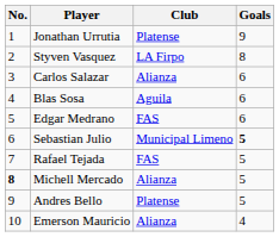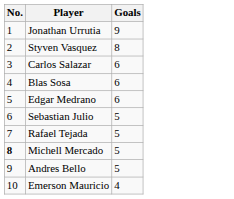 <table class="wikitable">
 <tr>
 <th>No.</th>
 <th>Player</th>
-<th>Club</th>
 <th>Goals</th>
 </tr>
 <tr>
 <td>1</td>
 <td> Jonathan Urrutia</td>
-<td><a href='#'>Platense</a></td>
 <td>9</td>
 </tr>
 <tr>
 <td>2</td>
 <td> Styven Vasquez</td>
-<td><a href='#'>LA Firpo</a></td>
 <td>8</td>
 </tr>
 <tr>
 <td>3</td>
 <td> Carlos Salazar</td>
-<td><a href='#'>Alianza</a></td>
 <td>6</td>
 </tr>
 <tr>
 <td>4</td>
 <td> Blas Sosa</td>
-<td><a href='#'>Aguila</a></td>
 <td>6</td>
 </tr>
 <tr>
 <td>5</td>
 <td> Edgar Medrano</td>
-<td><a href='#'>FAS</a></td>
 <td>6</td>
 </tr>
 <tr>
 <td>6</td>
 <td> Sebastian Julio</td>
-<td><a href='#'>Municipal Limeno</a></td>
-<td><strong>5</strong></td>
+<td>5</td>
 </tr>
 <tr>
 <td>7</td>
 <td> Rafael Tejada</td>
-<td><a href='#'>FAS</a></td>
 <td>5</td>
 </tr>
 <tr>
 <td><strong>8</strong></td>
 <td> Michell Mercado</td>
-<td><a href='#'>Alianza</a></td>
 <td>5</td>
 </tr>
 <tr>
 <td>9</td>
 <td> Andres Bello</td>
-<td><a href='#'>Platense</a></td>
 <td>5</td>
 </tr>
 <tr>
 <td>10</td>
 <td> Emerson Mauricio</td>
-<td><a href='#'>Alianza</a></td>
 <td>4</td>
 </tr>
 </table>
